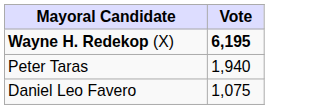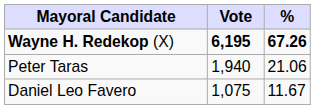 <table class="wikitable">
 <tr>
 <th style="background:#ddf; width:200px;">Mayoral Candidate</th>
 <th style="background:#ddf; width:50px;">Vote</th>
+<th style="background:#ddf; width:30px;">%</th>
 </tr>
 <tr>
 <td><strong>Wayne H. Redekop</strong> (X)</td>
 <td><strong>6,195</strong></td>
+<td><strong>67.26</strong></td>
 </tr>
 <tr>
 <td>Peter Taras</td>
 <td>1,940</td>
+<td>21.06</td>
 </tr>
 <tr>
 <td>Daniel Leo Favero</td>
 <td>1,075</td>
+<td>11.67</td>
 </tr>
 </table>
